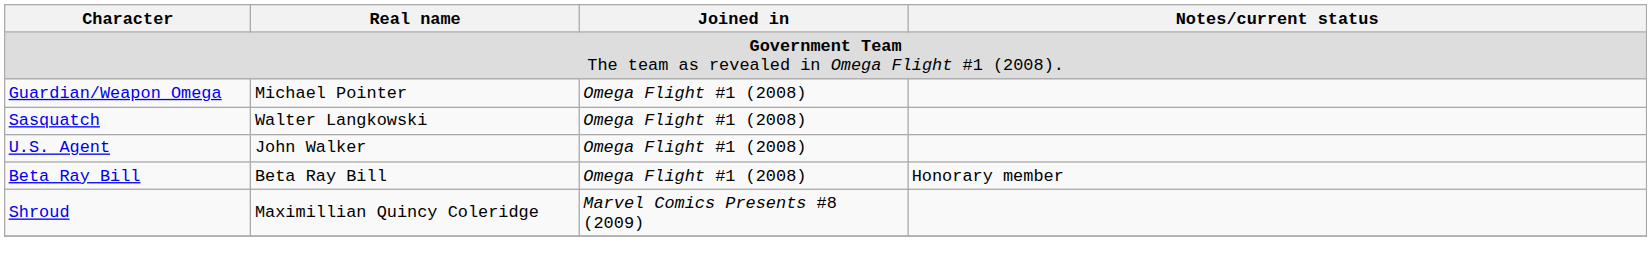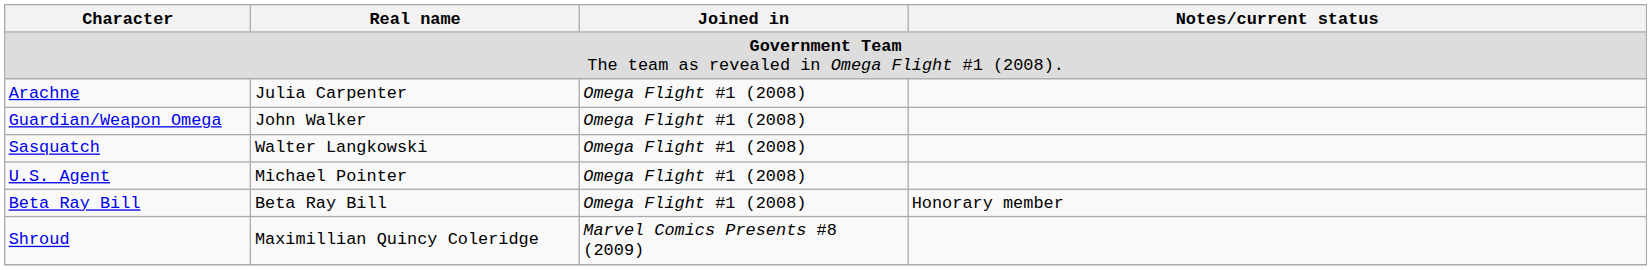 <table class="wikitable" width=100%>
 <tr>
 <th width=15%>Character</th>
 <th width=20%>Real name</th>
 <th width=20%>Joined in</th>
 <th width=45%>Notes/current status</th>
 </tr>
 <tr bgcolor="#DDDDDD">
 <td colspan=4 align=center><strong>Government Team</strong><br>The team as revealed in <em>Omega Flight</em> #1 (2008).</td>
 </tr>
 <tr>
+<td><a href='#'>Arachne</a></td>
+<td>Julia Carpenter</td>
+<td><em>Omega Flight</em> #1 (2008)</td>
+<td></td>
+</tr>
+<tr>
 <td><a href='#'>Guardian/Weapon Omega</a></td>
-<td>Michael Pointer</td>
+<td>John Walker</td>
 <td><em>Omega Flight</em> #1 (2008)</td>
 <td></td>
 </tr>
 <tr>
 <td><a href='#'>Sasquatch</a></td>
 <td>Walter Langkowski</td>
 <td><em>Omega Flight</em> #1 (2008)</td>
 <td></td>
 </tr>
 <tr>
 <td><a href='#'>U.S. Agent</a></td>
-<td>John Walker</td>
+<td>Michael Pointer</td>
 <td><em>Omega Flight</em> #1 (2008)</td>
 <td></td>
 </tr>
 <tr>
 <td><a href='#'>Beta Ray Bill</a></td>
 <td>Beta Ray Bill</td>
 <td><em>Omega Flight</em> #1 (2008)</td>
 <td>Honorary member</td>
 </tr>
 <tr>
 <td><a href='#'>Shroud</a></td>
 <td>Maximillian Quincy Coleridge</td>
 <td><em>Marvel Comics Presents</em> #8 (2009)</td>
 <td></td>
 </tr>
 <tr>
 </tr>
 </table>
